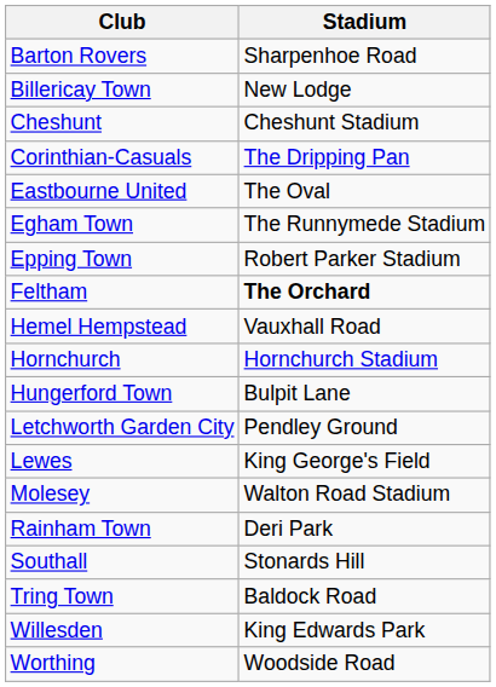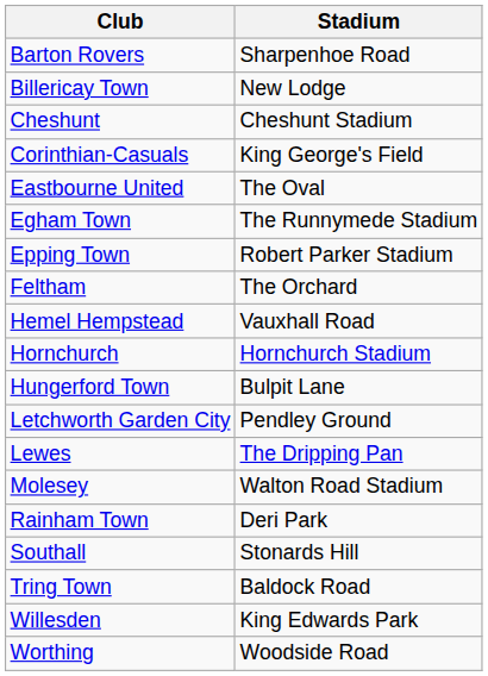 <table class="wikitable sortable">
 <tr>
 <th>Club</th>
 <th>Stadium</th>
 </tr>
 <tr>
 <td><a href='#'>Barton Rovers</a></td>
 <td>Sharpenhoe Road</td>
 </tr>
 <tr>
 <td><a href='#'>Billericay Town</a></td>
 <td>New Lodge</td>
 </tr>
 <tr>
 <td><a href='#'>Cheshunt</a></td>
 <td>Cheshunt Stadium</td>
 </tr>
 <tr>
 <td><a href='#'>Corinthian-Casuals</a></td>
-<td><a href='#'>The Dripping Pan</a></td>
+<td>King George's Field</td>
 </tr>
 <tr>
 <td><a href='#'>Eastbourne United</a></td>
 <td>The Oval</td>
 </tr>
 <tr>
 <td><a href='#'>Egham Town</a></td>
 <td>The Runnymede Stadium</td>
 </tr>
 <tr>
 <td><a href='#'>Epping Town</a></td>
 <td>Robert Parker Stadium</td>
 </tr>
 <tr>
 <td><a href='#'>Feltham</a></td>
-<td><strong>The Orchard</strong></td>
+<td>The Orchard</td>
 </tr>
 <tr>
 <td><a href='#'>Hemel Hempstead</a></td>
 <td>Vauxhall Road</td>
 </tr>
 <tr>
 <td><a href='#'>Hornchurch</a></td>
 <td><a href='#'>Hornchurch Stadium</a></td>
 </tr>
 <tr>
 <td><a href='#'>Hungerford Town</a></td>
 <td>Bulpit Lane</td>
 </tr>
 <tr>
 <td><a href='#'>Letchworth Garden City</a></td>
 <td>Pendley Ground</td>
 </tr>
 <tr>
 <td><a href='#'>Lewes</a></td>
-<td>King George's Field</td>
+<td><a href='#'>The Dripping Pan</a></td>
 </tr>
 <tr>
 <td><a href='#'>Molesey</a></td>
 <td>Walton Road Stadium</td>
 </tr>
 <tr>
 <td><a href='#'>Rainham Town</a></td>
 <td>Deri Park</td>
 </tr>
 <tr>
 <td><a href='#'>Southall</a></td>
 <td>Stonards Hill</td>
 </tr>
 <tr>
 <td><a href='#'>Tring Town</a></td>
 <td>Baldock Road</td>
 </tr>
 <tr>
 <td><a href='#'>Willesden</a></td>
 <td>King Edwards Park</td>
 </tr>
 <tr>
 <td><a href='#'>Worthing</a></td>
 <td>Woodside Road</td>
 </tr>
 </table>
